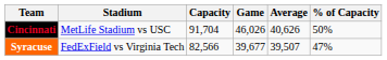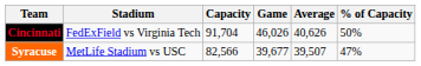 <table class="wikitable sortable">
 <tr>
 <th>Team</th>
 <th>Stadium</th>
 <th>Capacity</th>
 <th>Game</th>
 <th>Average</th>
 <th>% of Capacity</th>
 </tr>
 <tr>
 <th style="background:#000000; color:#e00122;">Cincinnati</th>
-<td><a href='#'>MetLife Stadium</a> vs USC</td>
+<td><a href='#'>FedExField</a> vs Virginia Tech</td>
 <td>91,704</td>
 <td>46,026</td>
 <td>40,626</td>
 <td>50%</td>
 </tr>
 <tr>
 <th style="background:#FF6600; color:#FFFFFF;">Syracuse</th>
-<td><a href='#'>FedExField</a> vs Virginia Tech</td>
+<td><a href='#'>MetLife Stadium</a> vs USC</td>
 <td>82,566</td>
 <td>39,677</td>
 <td>39,507</td>
 <td>47%</td>
 </tr>
 </table>
